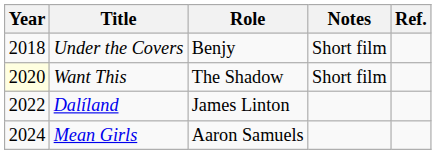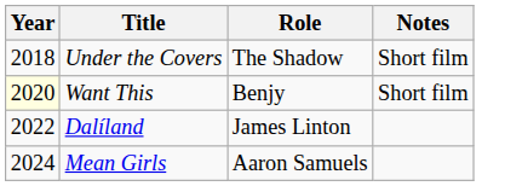 <table class="wikitable">
 <tr>
 <th>Year</th>
 <th>Title</th>
 <th>Role</th>
 <th class="unsortable">Notes</th>
-<th>Ref.</th>
 </tr>
 <tr>
 <td>2018</td>
 <td><em>Under the Covers</em></td>
-<td>Benjy</td>
+<td>The Shadow</td>
 <td>Short film</td>
-<td></td>
 </tr>
 <tr>
 <td style="background: lightyellow;">2020</td>
 <td><em>Want This</em></td>
-<td>The Shadow</td>
+<td>Benjy</td>
 <td>Short film</td>
-<td></td>
 </tr>
 <tr>
 <td>2022</td>
 <td><em><a href='#'>Dalíland</a></em></td>
 <td>James Linton</td>
-<td></td>
 <td></td>
 </tr>
 <tr>
 <td>2024</td>
 <td><em><a href='#'>Mean Girls</a></em></td>
 <td>Aaron Samuels</td>
 <td></td>
-<td></td>
 </tr>
 </table>
